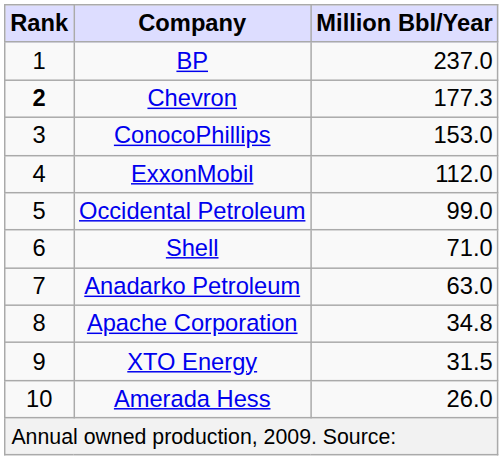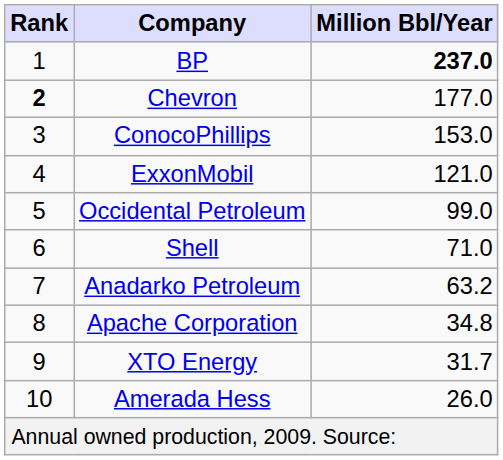 <table class="wikitable sortable sortable" style="text-align:center">
 <tr>
 <th style="background:#DDDDFF;">Rank</th>
 <th style="background:#DDDDFF;">Company</th>
 <th style="background:#DDDDFF;">Million Bbl/Year</th>
 </tr>
 <tr>
 <td>1</td>
 <td><a href='#'>BP</a></td>
-<td align=right>237.0</td>
+<td align=right><strong>237.0</strong></td>
 </tr>
 <tr>
 <td><strong>2</strong></td>
 <td><a href='#'>Chevron</a></td>
-<td align=right>177.3</td>
+<td align=right>177.0</td>
 </tr>
 <tr>
 <td>3</td>
 <td><a href='#'>ConocoPhillips</a></td>
 <td align=right>153.0</td>
 </tr>
 <tr>
 <td>4</td>
 <td><a href='#'>ExxonMobil</a></td>
-<td align=right>112.0</td>
+<td align=right>121.0</td>
 </tr>
 <tr>
 <td>5</td>
 <td><a href='#'>Occidental Petroleum</a></td>
 <td align=right>99.0</td>
 </tr>
 <tr>
 <td>6</td>
 <td><a href='#'>Shell</a></td>
 <td align=right>71.0</td>
 </tr>
 <tr>
 <td>7</td>
 <td><a href='#'>Anadarko Petroleum</a></td>
-<td align=right>63.0</td>
+<td align=right>63.2</td>
 </tr>
 <tr>
 <td>8</td>
 <td><a href='#'>Apache Corporation</a></td>
 <td align=right>34.8</td>
 </tr>
 <tr>
 <td>9</td>
 <td><a href='#'>XTO Energy</a></td>
-<td align=right>31.5</td>
+<td align=right>31.7</td>
 </tr>
 <tr>
 <td>10</td>
 <td><a href='#'>Amerada Hess</a></td>
 <td align=right>26.0</td>
 </tr>
 <tr>
 <th colspan=3 style="font-weight: normal; font-size: 0.9em; text-align: left; padding: 4px;">Annual owned production, 2009. Source:</th>
 </tr>
 </table>
